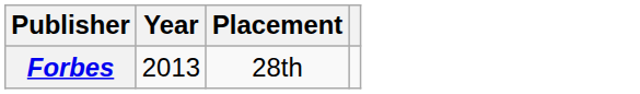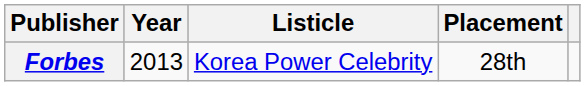 <table class="wikitable plainrowheaders sortable" style="margin-right: 0;">
 <tr>
 <th scope="col">Publisher</th>
 <th scope="col">Year</th>
+<th scope="col">Listicle</th>
 <th scope="col">Placement</th>
 <th scope="col" class="unsortable"></th>
 </tr>
 <tr>
 <th scope="row"><em><a href='#'>Forbes</a></em></th>
 <td>2013</td>
+<td><a href='#'>Korea Power Celebrity</a></td>
 <td style="text-align:center;">28th</td>
 <td style="text-align:center;"></td>
 </tr>
 </table>
